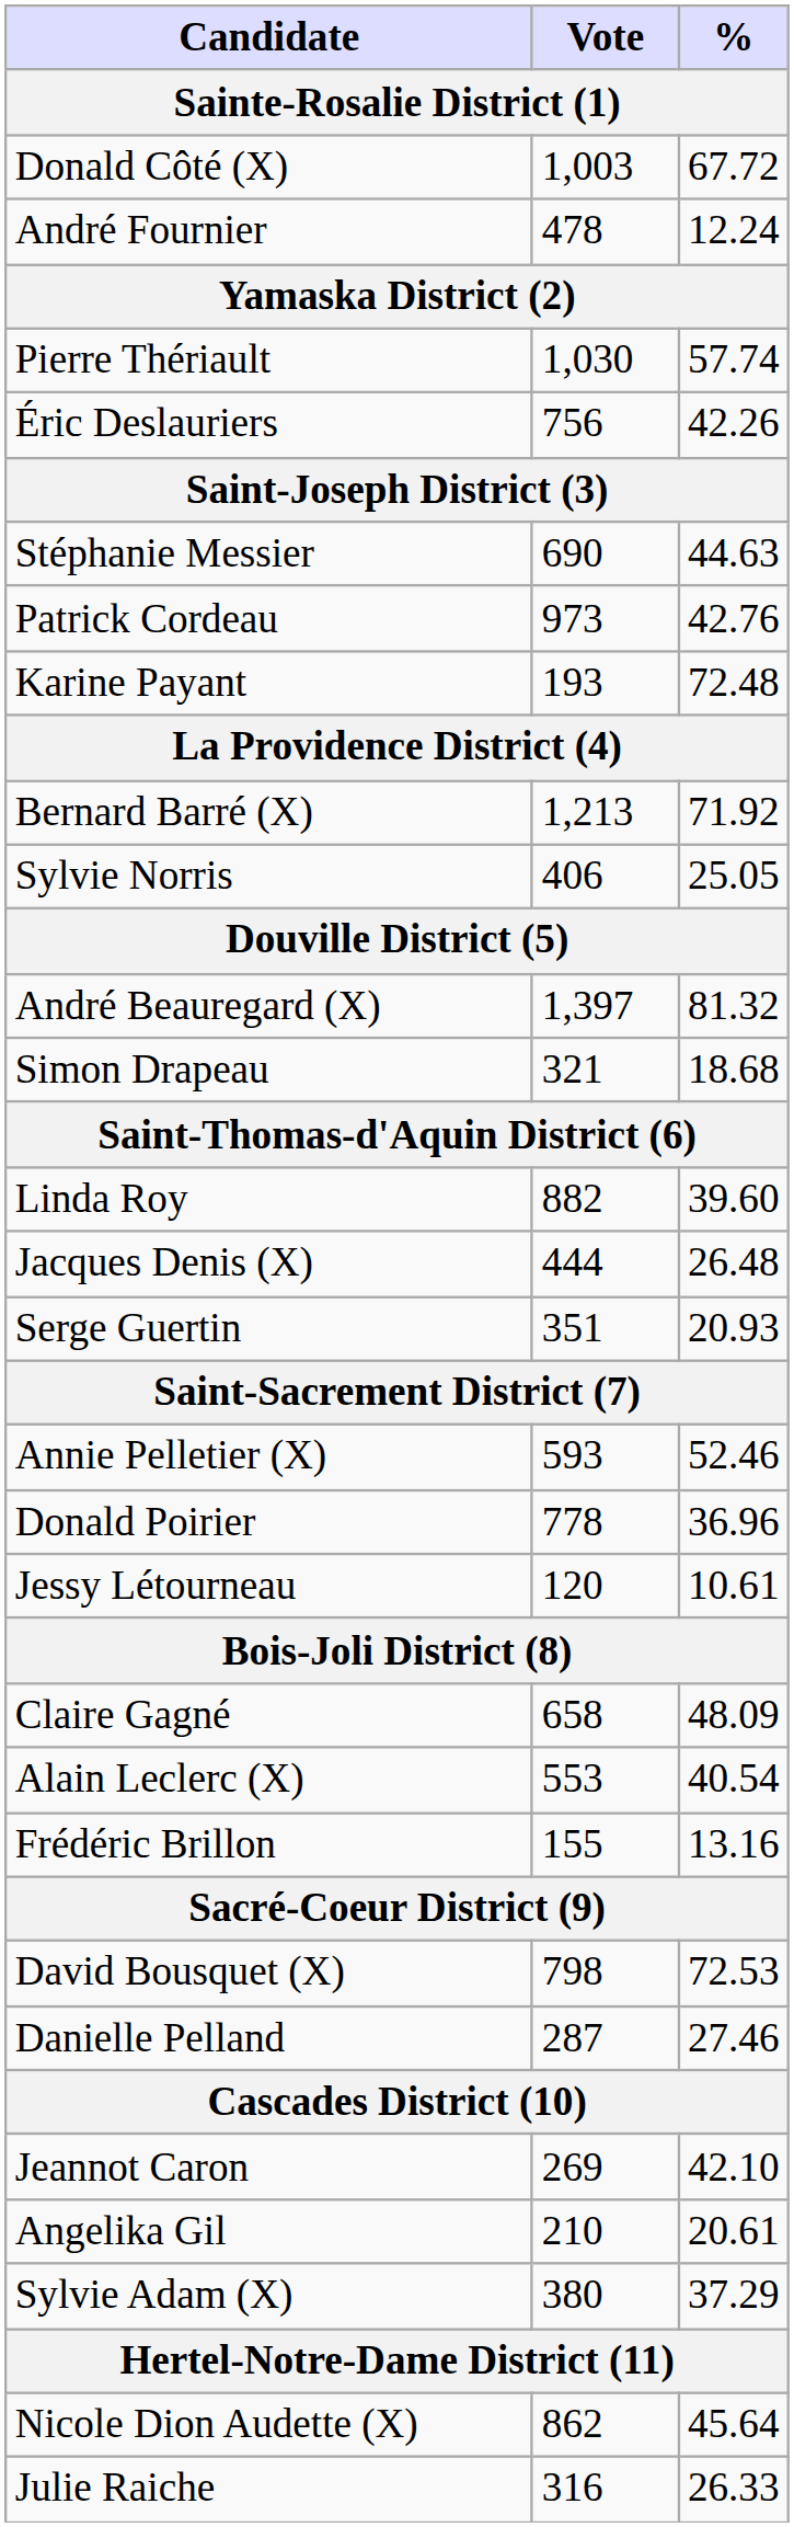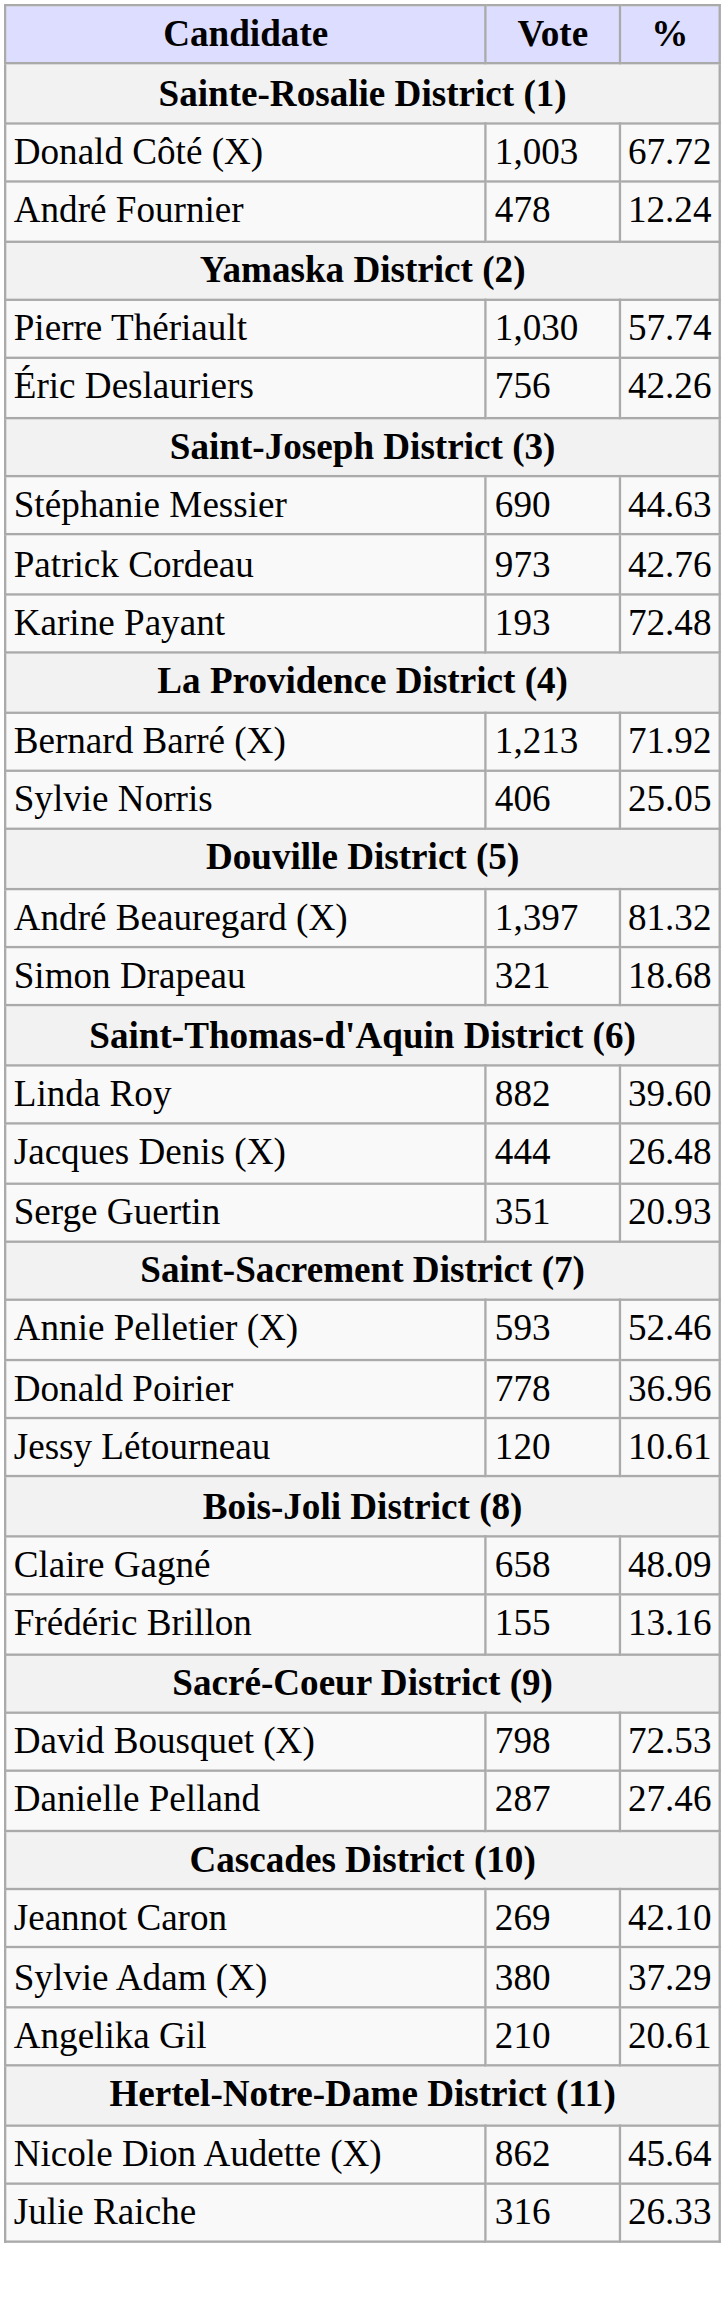 <table class="wikitable">
 <tr>
 <th style="background:#ddf; width:200px;">Candidate</th>
 <th style="background:#ddf; width:50px;">Vote</th>
 <th style="background:#ddf; width:30px;">%</th>
 </tr>
 <tr>
 <th colspan="3">Sainte-Rosalie District (1)</th>
 </tr>
 <tr>
 <td>Donald Côté (X)</td>
 <td>1,003</td>
 <td>67.72</td>
 </tr>
 <tr>
 <td>André Fournier</td>
 <td>478</td>
 <td>12.24</td>
 </tr>
 <tr>
 <th colspan="3">Yamaska District (2)</th>
 </tr>
 <tr>
 <td>Pierre Thériault</td>
 <td>1,030</td>
 <td>57.74</td>
 </tr>
 <tr>
 <td>Éric Deslauriers</td>
 <td>756</td>
 <td>42.26</td>
 </tr>
 <tr>
 <th colspan="3">Saint-Joseph District (3)</th>
 </tr>
 <tr>
 <td>Stéphanie Messier</td>
 <td>690</td>
 <td>44.63</td>
 </tr>
 <tr>
 <td>Patrick Cordeau</td>
 <td>973</td>
 <td>42.76</td>
 </tr>
 <tr>
 <td>Karine Payant</td>
 <td>193</td>
 <td>72.48</td>
 </tr>
 <tr>
 <th colspan="3">La Providence District (4)</th>
 </tr>
 <tr>
 <td>Bernard Barré (X)</td>
 <td>1,213</td>
 <td>71.92</td>
 </tr>
 <tr>
 <td>Sylvie Norris</td>
 <td>406</td>
 <td>25.05</td>
 </tr>
 <tr>
 <th colspan="3">Douville District (5)</th>
 </tr>
 <tr>
 <td>André Beauregard (X)</td>
 <td>1,397</td>
 <td>81.32</td>
 </tr>
 <tr>
 <td>Simon Drapeau</td>
 <td>321</td>
 <td>18.68</td>
 </tr>
 <tr>
 <th colspan="3">Saint-Thomas-d'Aquin District (6)</th>
 </tr>
 <tr>
 <td>Linda Roy</td>
 <td>882</td>
 <td>39.60</td>
 </tr>
 <tr>
 <td>Jacques Denis (X)</td>
 <td>444</td>
 <td>26.48</td>
 </tr>
 <tr>
 <td>Serge Guertin</td>
 <td>351</td>
 <td>20.93</td>
 </tr>
 <tr>
 <th colspan="3">Saint-Sacrement District (7)</th>
 </tr>
 <tr>
 <td>Annie Pelletier  (X)</td>
 <td>593</td>
 <td>52.46</td>
 </tr>
 <tr>
 <td>Donald Poirier</td>
 <td>778</td>
 <td>36.96</td>
 </tr>
 <tr>
 <td>Jessy Létourneau</td>
 <td>120</td>
 <td>10.61</td>
 </tr>
 <tr>
 <th colspan="3">Bois-Joli District (8)</th>
 </tr>
 <tr>
 <td>Claire Gagné</td>
 <td>658</td>
 <td>48.09</td>
 </tr>
 <tr>
-<td>Alain Leclerc (X)</td>
-<td>553</td>
-<td>40.54</td>
-</tr>
-<tr>
 <td>Frédéric Brillon</td>
 <td>155</td>
 <td>13.16</td>
 </tr>
 <tr>
 <th colspan="3">Sacré-Coeur District (9)</th>
 </tr>
 <tr>
 <td>David Bousquet (X)</td>
 <td>798</td>
 <td>72.53</td>
 </tr>
 <tr>
 <td>Danielle Pelland</td>
 <td>287</td>
 <td>27.46</td>
 </tr>
 <tr>
 <th colspan="3">Cascades District (10)</th>
 </tr>
 <tr>
 <td>Jeannot Caron</td>
 <td>269</td>
 <td>42.10</td>
 </tr>
 <tr>
+<td>Sylvie Adam (X)</td>
+<td>380</td>
+<td>37.29</td>
+</tr>
+<tr>
 <td>Angelika Gil</td>
 <td>210</td>
 <td>20.61</td>
-</tr>
-<tr>
-<td>Sylvie Adam (X)</td>
-<td>380</td>
-<td>37.29</td>
 </tr>
 <tr>
 <th colspan="3">Hertel-Notre-Dame District (11)</th>
 </tr>
 <tr>
 <td>Nicole Dion Audette (X)</td>
 <td>862</td>
 <td>45.64</td>
 </tr>
 <tr>
 <td>Julie Raiche</td>
 <td>316</td>
 <td>26.33</td>
 </tr>
 </table>
